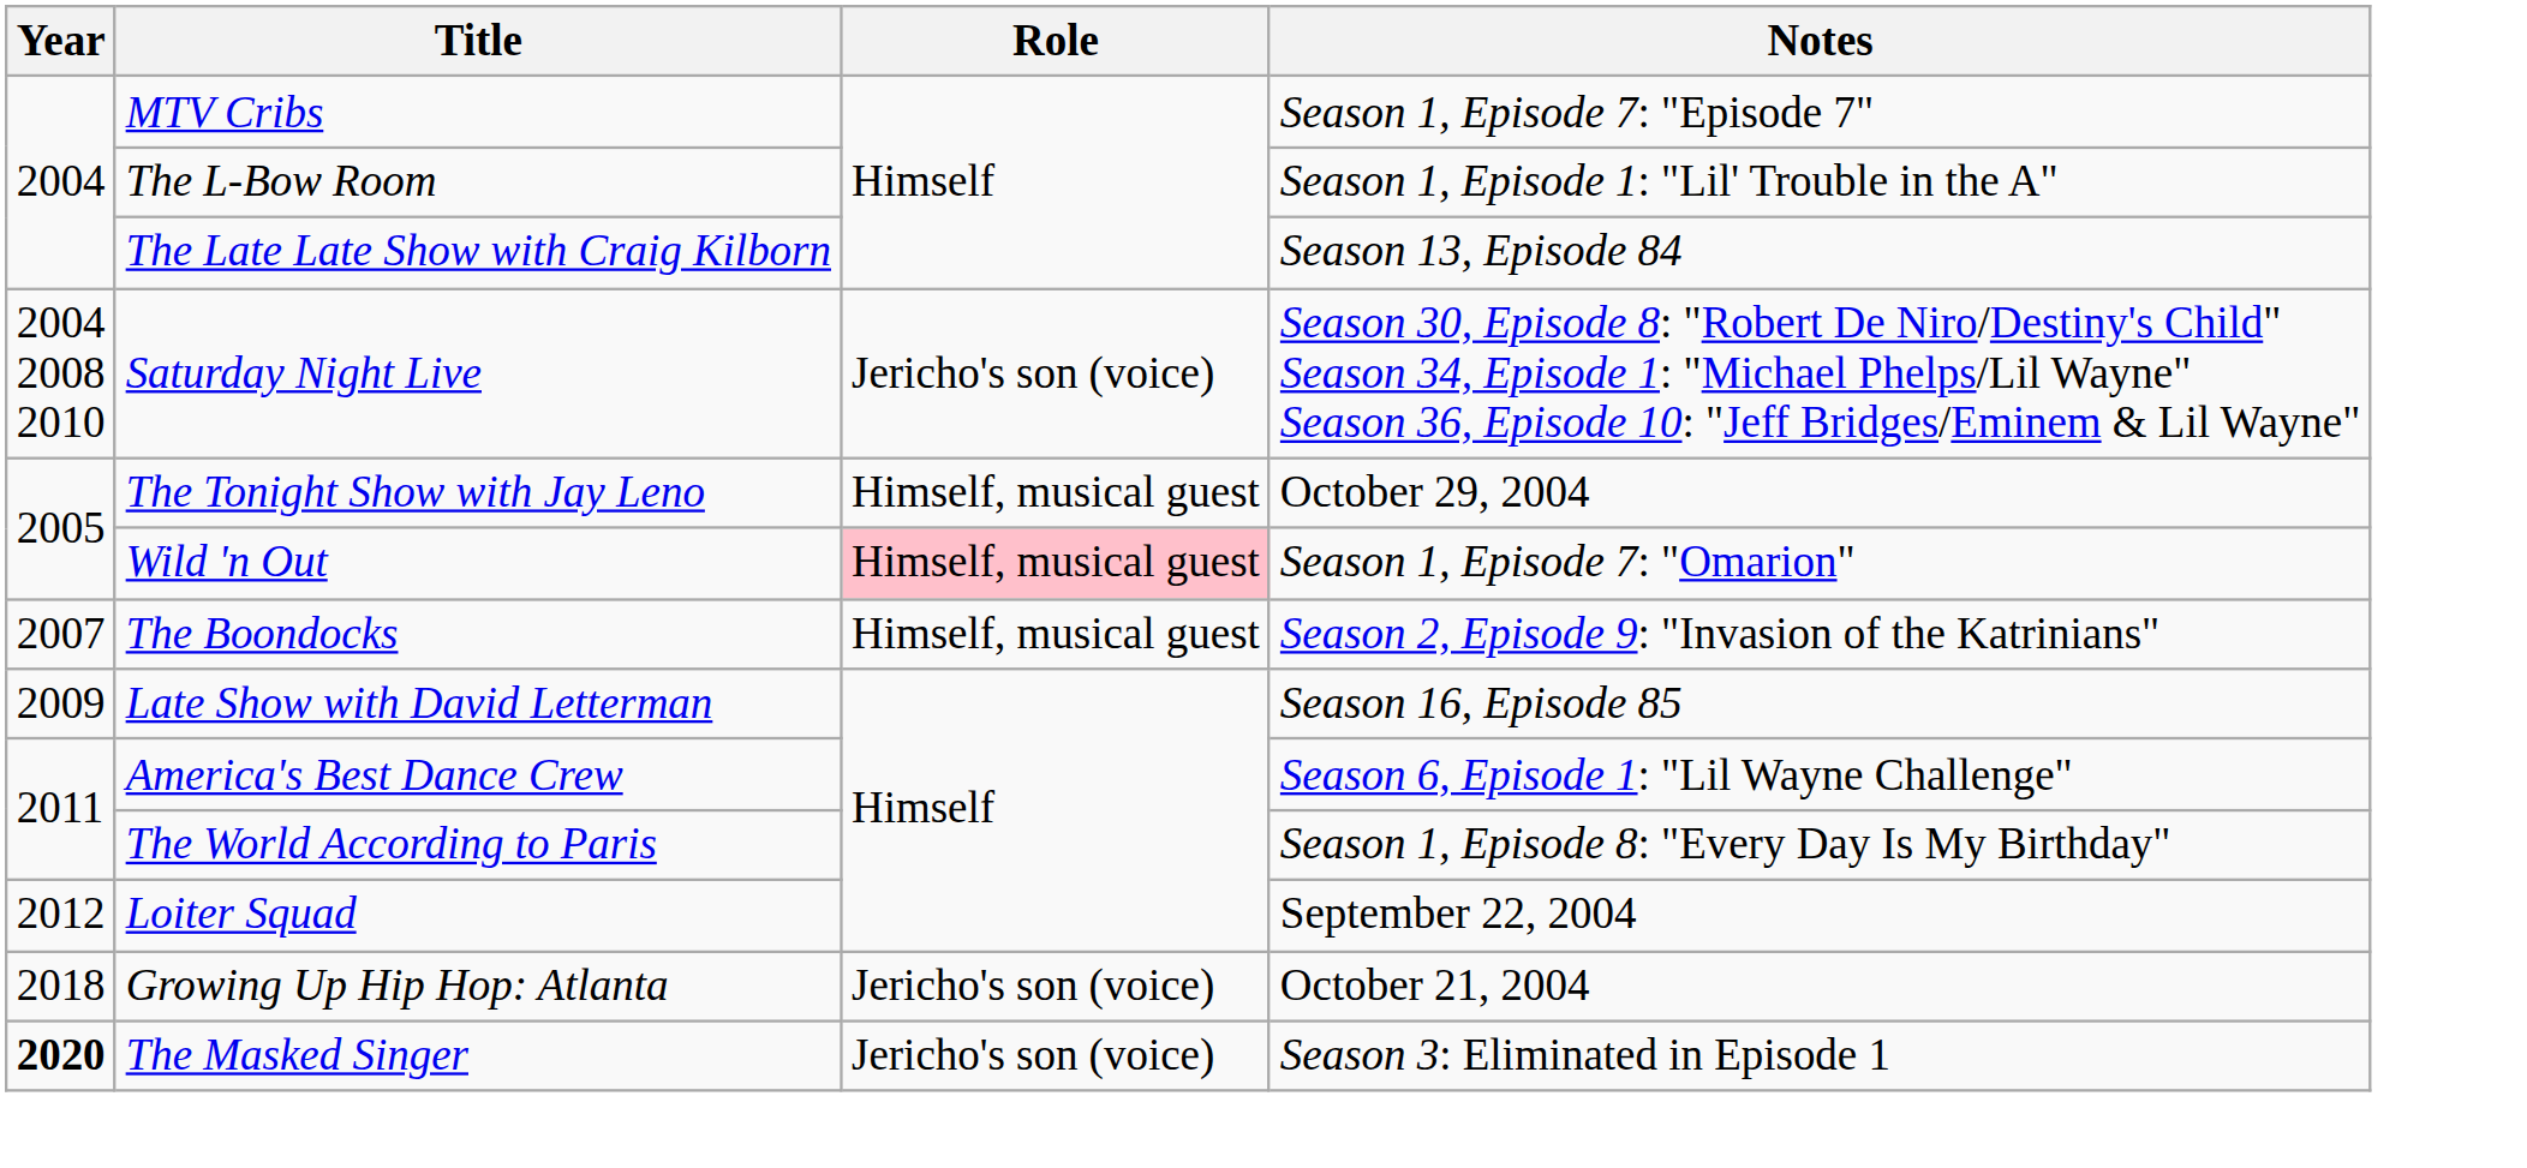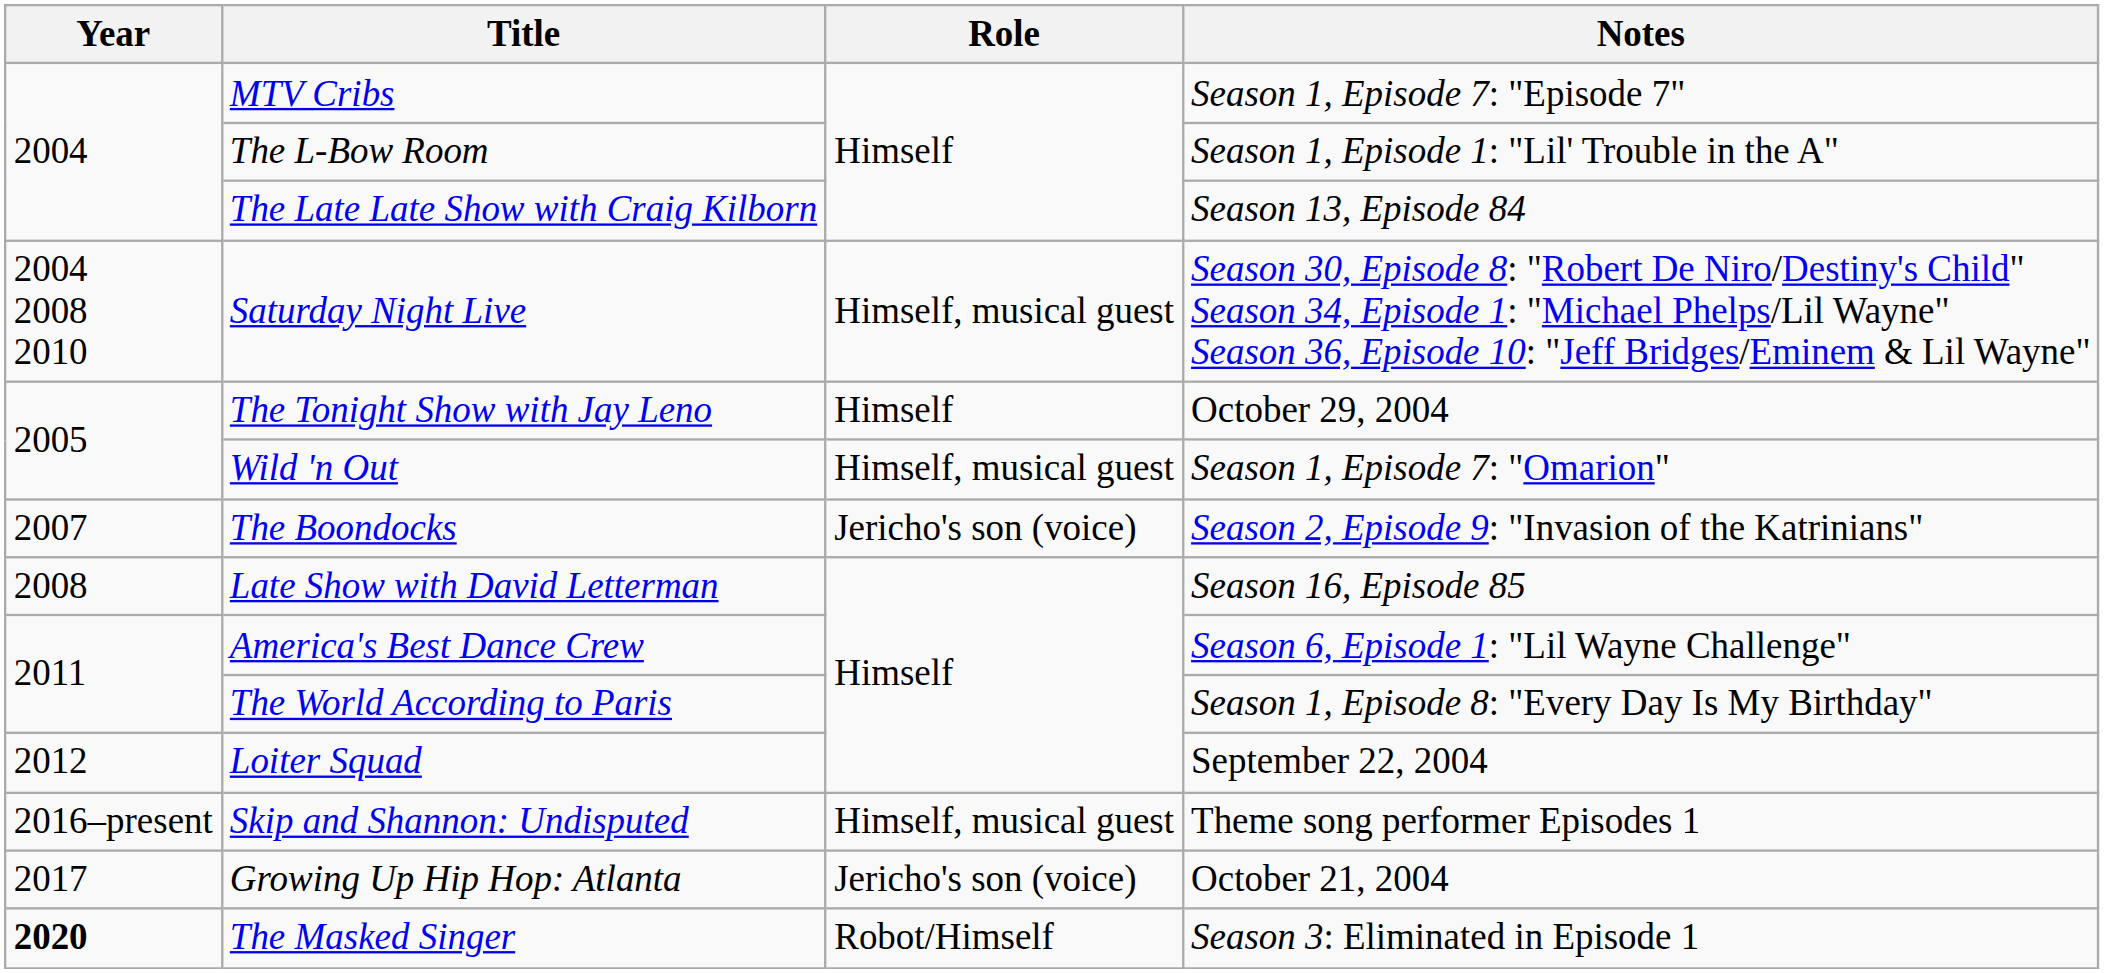 <table class="wikitable">
 <tr>
 <th>Year</th>
 <th>Title</th>
 <th>Role</th>
 <th>Notes</th>
 </tr>
 <tr>
 <td rowspan="3">2004</td>
 <td><em><a href='#'>MTV Cribs</a></em></td>
 <td rowspan="3">Himself</td>
 <td><em>Season 1, Episode 7</em>: "Episode 7"</td>
 </tr>
 <tr>
 <td><em>The L-Bow Room</em></td>
 <td><em>Season 1, Episode 1</em>: "Lil' Trouble in the A"</td>
 </tr>
 <tr>
 <td><em><a href='#'>The Late Late Show with Craig Kilborn</a></em></td>
 <td><em>Season 13, Episode 84</em></td>
 </tr>
 <tr>
 <td>2004<br>2008<br>2010</td>
 <td><em><a href='#'>Saturday Night Live</a></em></td>
-<td>Jericho's son (voice)</td>
+<td>Himself, musical guest</td>
 <td><em><a href='#'>Season 30, Episode 8</a></em>: "<a href='#'>Robert De Niro</a>/<a href='#'>Destiny's Child</a>"<br><em><a href='#'>Season 34, Episode 1</a></em>: "<a href='#'>Michael Phelps</a>/Lil Wayne"<br><em><a href='#'>Season 36, Episode 10</a></em>: "<a href='#'>Jeff Bridges</a>/<a href='#'>Eminem</a> & Lil Wayne"</td>
 </tr>
 <tr>
 <td rowspan="2">2005</td>
 <td><em><a href='#'>The Tonight Show with Jay Leno</a></em></td>
-<td>Himself, musical guest</td>
+<td>Himself</td>
 <td>October 29, 2004</td>
 </tr>
 <tr>
 <td><em><a href='#'>Wild 'n Out</a></em></td>
-<td style="background: pink;">Himself, musical guest</td>
+<td>Himself, musical guest</td>
 <td><em>Season 1, Episode 7</em>: "<a href='#'>Omarion</a>"</td>
 </tr>
 <tr>
 <td>2007</td>
 <td><em><a href='#'>The Boondocks</a></em></td>
-<td>Himself, musical guest</td>
+<td>Jericho's son (voice)</td>
 <td><em><a href='#'>Season 2, Episode 9</a></em>: "Invasion of the Katrinians"</td>
 </tr>
 <tr>
-<td>2009</td>
+<td>2008</td>
 <td><em><a href='#'>Late Show with David Letterman</a></em></td>
 <td rowspan="4">Himself</td>
 <td><em>Season 16, Episode 85</em></td>
 </tr>
 <tr>
 <td rowspan="2">2011</td>
 <td><em><a href='#'>America's Best Dance Crew</a></em></td>
 <td><em><a href='#'>Season 6, Episode 1</a></em>: "Lil Wayne Challenge"</td>
 </tr>
 <tr>
 <td><em><a href='#'>The World According to Paris</a></em></td>
 <td><em>Season 1, Episode 8</em>: "Every Day Is My Birthday"</td>
 </tr>
 <tr>
 <td>2012</td>
 <td><em><a href='#'>Loiter Squad</a></em></td>
 <td>September 22, 2004</td>
 </tr>
 <tr>
-<td>2018</td>
+<td>2016–present</td>
+<td><em><a href='#'>Skip and Shannon: Undisputed</a></em></td>
+<td>Himself, musical guest</td>
+<td>Theme song performer Episodes 1</td>
+</tr>
+<tr>
+<td>2017</td>
 <td><em>Growing Up Hip Hop: Atlanta</em></td>
 <td>Jericho's son (voice)</td>
 <td>October 21, 2004</td>
 </tr>
 <tr>
 <td><strong>2020</strong></td>
 <td><em><a href='#'>The Masked Singer</a></em></td>
-<td>Jericho's son (voice)</td>
+<td>Robot/Himself</td>
 <td><em>Season 3</em>: Eliminated in Episode 1</td>
 </tr>
 </table>
